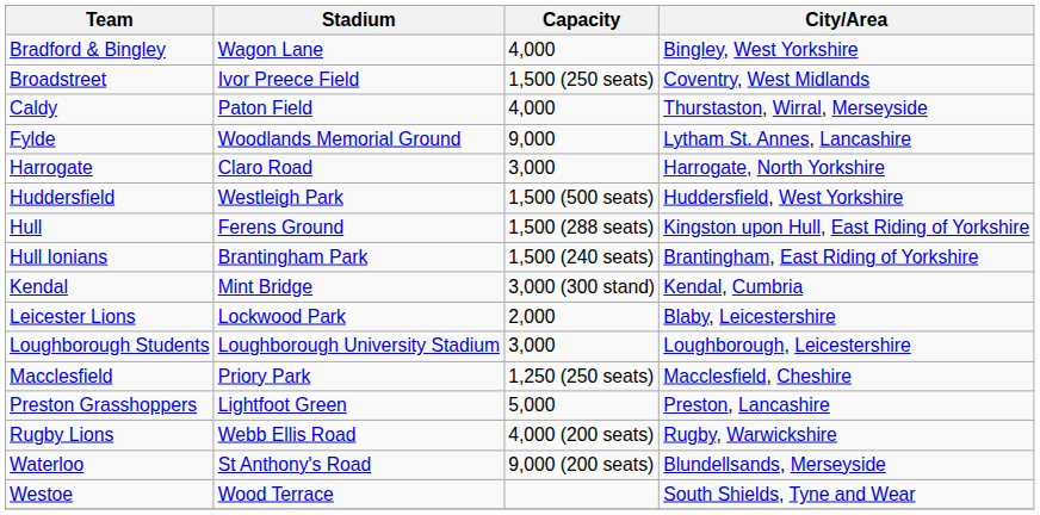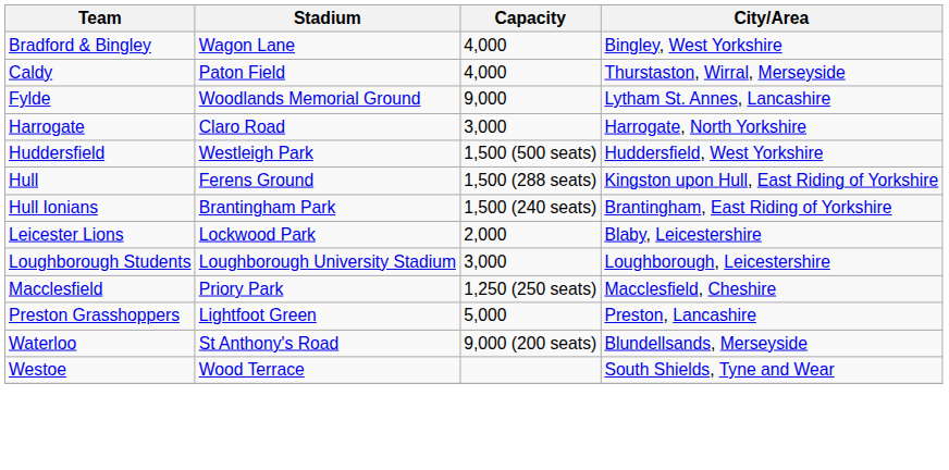 <table class="wikitable sortable">
 <tr>
 <th>Team</th>
 <th>Stadium</th>
 <th>Capacity</th>
 <th>City/Area</th>
 </tr>
 <tr>
 <td><a href='#'>Bradford & Bingley</a></td>
 <td><a href='#'>Wagon Lane</a></td>
 <td>4,000</td>
 <td><a href='#'>Bingley</a>, <a href='#'>West Yorkshire</a></td>
-</tr>
-<tr>
-<td><a href='#'>Broadstreet</a></td>
-<td><a href='#'>Ivor Preece Field</a></td>
-<td>1,500 (250 seats)</td>
-<td><a href='#'>Coventry</a>, <a href='#'>West Midlands</a></td>
 </tr>
 <tr>
 <td><a href='#'>Caldy</a></td>
 <td><a href='#'>Paton Field</a></td>
 <td>4,000</td>
 <td><a href='#'>Thurstaston</a>, <a href='#'>Wirral</a>, <a href='#'>Merseyside</a></td>
 </tr>
 <tr>
 <td><a href='#'>Fylde</a></td>
 <td><a href='#'>Woodlands Memorial Ground</a></td>
 <td>9,000</td>
 <td><a href='#'>Lytham St. Annes</a>, <a href='#'>Lancashire</a></td>
 </tr>
 <tr>
 <td><a href='#'>Harrogate</a></td>
 <td><a href='#'>Claro Road</a></td>
 <td>3,000</td>
 <td><a href='#'>Harrogate</a>, <a href='#'>North Yorkshire</a></td>
 </tr>
 <tr>
 <td><a href='#'>Huddersfield</a></td>
 <td><a href='#'>Westleigh Park</a></td>
 <td>1,500 (500 seats)</td>
 <td><a href='#'>Huddersfield</a>, <a href='#'>West Yorkshire</a></td>
 </tr>
 <tr>
 <td><a href='#'>Hull</a></td>
 <td><a href='#'>Ferens Ground</a></td>
 <td>1,500 (288 seats)</td>
 <td><a href='#'>Kingston upon Hull</a>, <a href='#'>East Riding of Yorkshire</a></td>
 </tr>
 <tr>
 <td><a href='#'>Hull Ionians</a></td>
 <td><a href='#'>Brantingham Park</a></td>
 <td>1,500 (240 seats)</td>
 <td><a href='#'>Brantingham</a>, <a href='#'>East Riding of Yorkshire</a></td>
 </tr>
 <tr>
-<td><a href='#'>Kendal</a></td>
-<td><a href='#'>Mint Bridge</a></td>
-<td>3,000 (300 stand)</td>
-<td><a href='#'>Kendal</a>, <a href='#'>Cumbria</a></td>
-</tr>
-<tr>
 <td><a href='#'>Leicester Lions</a></td>
 <td><a href='#'>Lockwood Park</a></td>
 <td>2,000</td>
 <td><a href='#'>Blaby</a>, <a href='#'>Leicestershire</a></td>
 </tr>
 <tr>
 <td><a href='#'>Loughborough Students</a></td>
 <td><a href='#'>Loughborough University Stadium</a></td>
 <td>3,000</td>
 <td><a href='#'>Loughborough</a>, <a href='#'>Leicestershire</a></td>
 </tr>
 <tr>
 <td><a href='#'>Macclesfield</a></td>
 <td><a href='#'>Priory Park</a></td>
 <td>1,250 (250 seats)</td>
 <td><a href='#'>Macclesfield</a>, <a href='#'>Cheshire</a></td>
 </tr>
 <tr>
 <td><a href='#'>Preston Grasshoppers</a></td>
 <td><a href='#'>Lightfoot Green</a></td>
 <td>5,000</td>
 <td><a href='#'>Preston</a>, <a href='#'>Lancashire</a></td>
 </tr>
 <tr>
-<td><a href='#'>Rugby Lions</a></td>
-<td><a href='#'>Webb Ellis Road</a></td>
-<td>4,000 (200 seats)</td>
-<td><a href='#'>Rugby</a>, <a href='#'>Warwickshire</a></td>
-</tr>
-<tr>
 <td><a href='#'>Waterloo</a></td>
 <td><a href='#'>St Anthony's Road</a></td>
 <td>9,000 (200 seats)</td>
 <td><a href='#'>Blundellsands</a>, <a href='#'>Merseyside</a></td>
 </tr>
 <tr>
 <td><a href='#'>Westoe</a></td>
 <td><a href='#'>Wood Terrace</a></td>
 <td></td>
 <td><a href='#'>South Shields</a>, <a href='#'>Tyne and Wear</a></td>
 </tr>
 <tr>
 </tr>
 </table>
